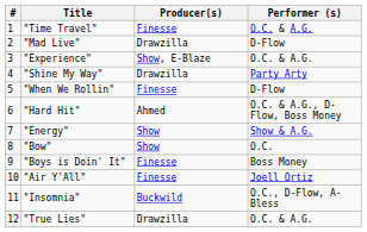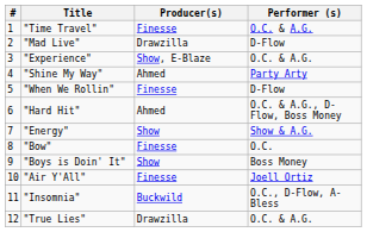 <table class="wikitable">
 <tr>
 <th align="center">#</th>
 <th align="center" width="150">Title</th>
 <th align="center" width="150">Producer(s)</th>
 <th align="center" width="150">Performer (s)</th>
 </tr>
 <tr>
 <td>1</td>
 <td>"Time Travel"</td>
 <td><a href='#'>Finesse</a></td>
 <td><a href='#'>O.C.</a> & <a href='#'>A.G.</a></td>
 </tr>
 <tr>
 <td>2</td>
 <td>"Mad Live"</td>
 <td>Drawzilla</td>
 <td>D-Flow</td>
 </tr>
 <tr>
 <td>3</td>
 <td>"Experience"</td>
 <td><a href='#'>Show</a>, E-Blaze</td>
 <td>O.C. & A.G.</td>
 </tr>
 <tr>
 <td>4</td>
 <td>"Shine My Way"</td>
-<td>Drawzilla</td>
+<td>Ahmed</td>
 <td><a href='#'>Party Arty</a></td>
 </tr>
 <tr>
 <td>5</td>
 <td>"When We Rollin"</td>
 <td><a href='#'>Finesse</a></td>
 <td>D-Flow</td>
 </tr>
 <tr>
 <td>6</td>
 <td>"Hard Hit"</td>
 <td>Ahmed</td>
 <td>O.C. & A.G., D-Flow, Boss Money</td>
 </tr>
 <tr>
 <td>7</td>
 <td>"Energy"</td>
 <td><a href='#'>Show</a></td>
 <td><a href='#'>Show & A.G.</a></td>
 </tr>
 <tr>
 <td>8</td>
 <td>"Bow"</td>
-<td><a href='#'>Show</a></td>
+<td><a href='#'>Finesse</a></td>
 <td>O.C.</td>
 </tr>
 <tr>
 <td>9</td>
 <td>"Boys is Doin' It"</td>
-<td><a href='#'>Finesse</a></td>
+<td><a href='#'>Show</a></td>
 <td>Boss Money</td>
 </tr>
 <tr>
 <td>10</td>
 <td>"Air Y'All"</td>
 <td><a href='#'>Finesse</a></td>
 <td><a href='#'>Joell Ortiz</a></td>
 </tr>
 <tr>
 <td>11</td>
 <td>"Insomnia"</td>
 <td><a href='#'>Buckwild</a></td>
 <td>O.C., D-Flow, A-Bless</td>
 </tr>
 <tr>
 <td>12</td>
 <td>"True Lies"</td>
 <td>Drawzilla</td>
 <td>O.C. & A.G.</td>
 </tr>
 </table>
